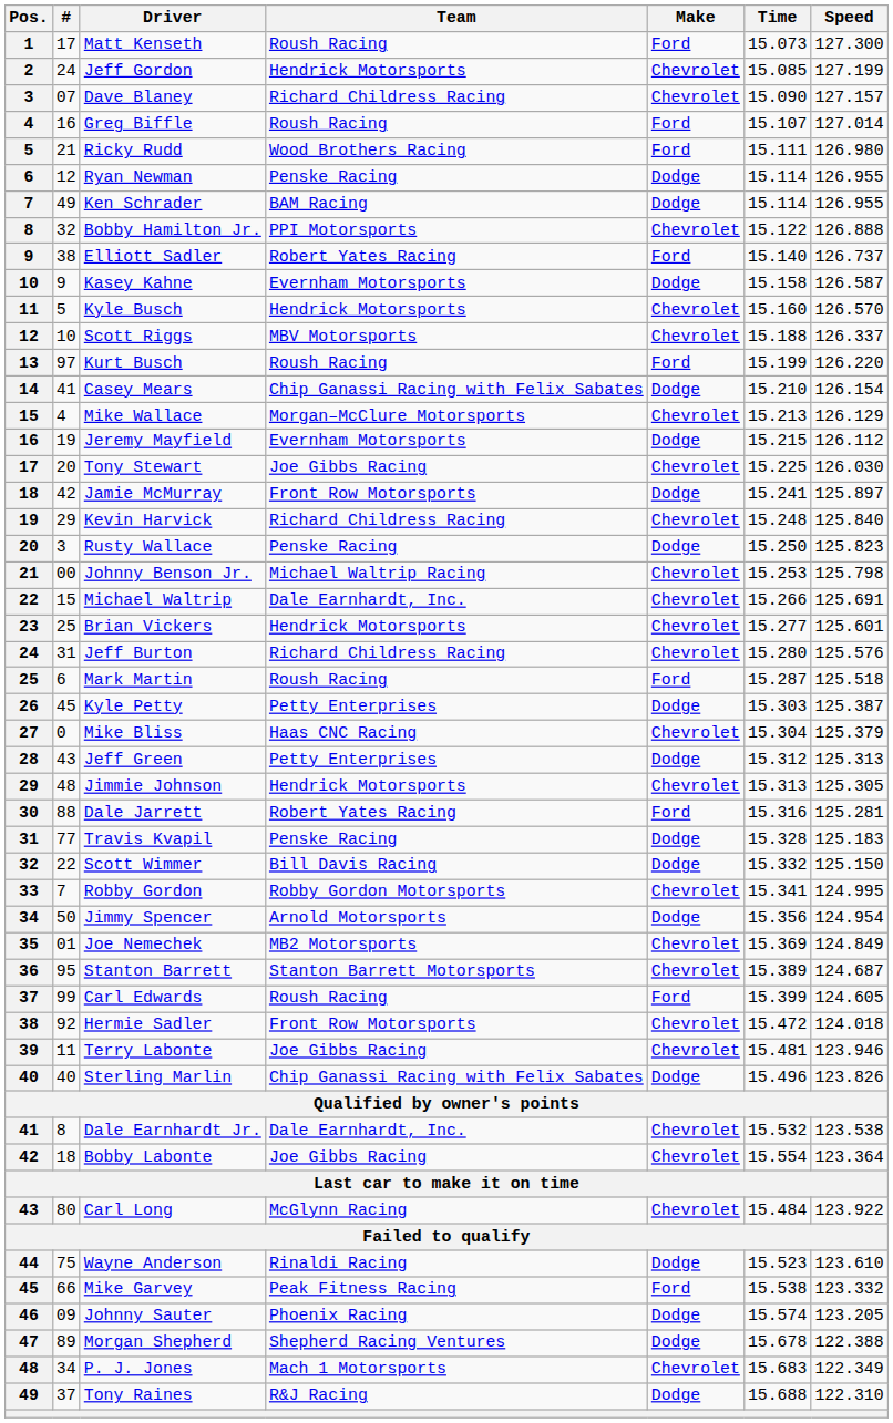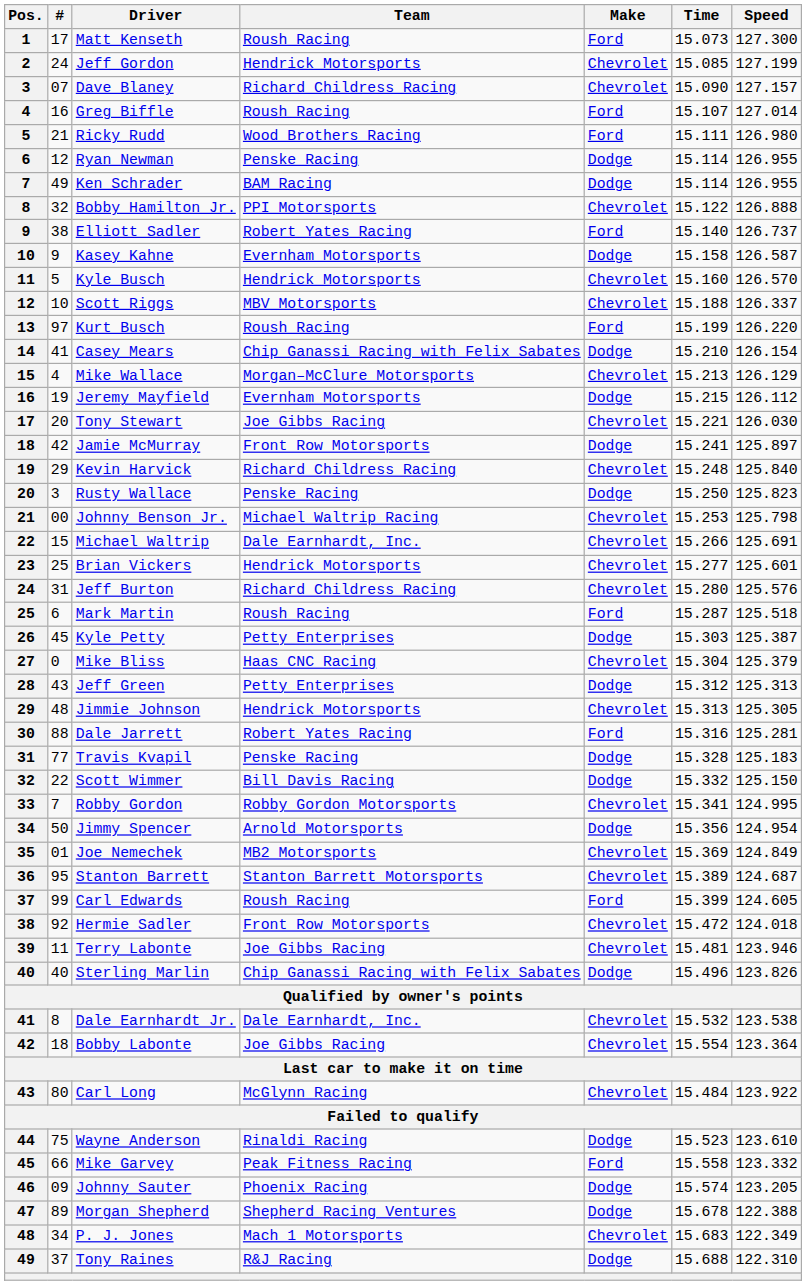 <table class="wikitable" style="font-size:95%">
 <tr>
 <th>Pos.</th>
 <th>#</th>
 <th>Driver</th>
 <th>Team</th>
 <th>Make</th>
 <th>Time</th>
 <th>Speed</th>
 </tr>
 <tr>
 <th>1</th>
 <td>17</td>
 <td><a href='#'>Matt Kenseth</a></td>
 <td><a href='#'>Roush Racing</a></td>
 <td><a href='#'>Ford</a></td>
 <td>15.073</td>
 <td>127.300</td>
 </tr>
 <tr>
 <th>2</th>
 <td>24</td>
 <td><a href='#'>Jeff Gordon</a></td>
 <td><a href='#'>Hendrick Motorsports</a></td>
 <td><a href='#'>Chevrolet</a></td>
 <td>15.085</td>
 <td>127.199</td>
 </tr>
 <tr>
 <th>3</th>
 <td>07</td>
 <td><a href='#'>Dave Blaney</a></td>
 <td><a href='#'>Richard Childress Racing</a></td>
 <td><a href='#'>Chevrolet</a></td>
 <td>15.090</td>
 <td>127.157</td>
 </tr>
 <tr>
 <th>4</th>
 <td>16</td>
 <td><a href='#'>Greg Biffle</a></td>
 <td><a href='#'>Roush Racing</a></td>
 <td><a href='#'>Ford</a></td>
 <td>15.107</td>
 <td>127.014</td>
 </tr>
 <tr>
 <th>5</th>
 <td>21</td>
 <td><a href='#'>Ricky Rudd</a></td>
 <td><a href='#'>Wood Brothers Racing</a></td>
 <td><a href='#'>Ford</a></td>
 <td>15.111</td>
 <td>126.980</td>
 </tr>
 <tr>
 <th>6</th>
 <td>12</td>
 <td><a href='#'>Ryan Newman</a></td>
 <td><a href='#'>Penske Racing</a></td>
 <td><a href='#'>Dodge</a></td>
 <td>15.114</td>
 <td>126.955</td>
 </tr>
 <tr>
 <th>7</th>
 <td>49</td>
 <td><a href='#'>Ken Schrader</a></td>
 <td><a href='#'>BAM Racing</a></td>
 <td><a href='#'>Dodge</a></td>
 <td>15.114</td>
 <td>126.955</td>
 </tr>
 <tr>
 <th>8</th>
 <td>32</td>
 <td><a href='#'>Bobby Hamilton Jr.</a></td>
 <td><a href='#'>PPI Motorsports</a></td>
 <td><a href='#'>Chevrolet</a></td>
 <td>15.122</td>
 <td>126.888</td>
 </tr>
 <tr>
 <th>9</th>
 <td>38</td>
 <td><a href='#'>Elliott Sadler</a></td>
 <td><a href='#'>Robert Yates Racing</a></td>
 <td><a href='#'>Ford</a></td>
 <td>15.140</td>
 <td>126.737</td>
 </tr>
 <tr>
 <th>10</th>
 <td>9</td>
 <td><a href='#'>Kasey Kahne</a></td>
 <td><a href='#'>Evernham Motorsports</a></td>
 <td><a href='#'>Dodge</a></td>
 <td>15.158</td>
 <td>126.587</td>
 </tr>
 <tr>
 <th>11</th>
 <td>5</td>
 <td><a href='#'>Kyle Busch</a></td>
 <td><a href='#'>Hendrick Motorsports</a></td>
 <td><a href='#'>Chevrolet</a></td>
 <td>15.160</td>
 <td>126.570</td>
 </tr>
 <tr>
 <th>12</th>
 <td>10</td>
 <td><a href='#'>Scott Riggs</a></td>
 <td><a href='#'>MBV Motorsports</a></td>
 <td><a href='#'>Chevrolet</a></td>
 <td>15.188</td>
 <td>126.337</td>
 </tr>
 <tr>
 <th>13</th>
 <td>97</td>
 <td><a href='#'>Kurt Busch</a></td>
 <td><a href='#'>Roush Racing</a></td>
 <td><a href='#'>Ford</a></td>
 <td>15.199</td>
 <td>126.220</td>
 </tr>
 <tr>
 <th>14</th>
 <td>41</td>
 <td><a href='#'>Casey Mears</a></td>
 <td><a href='#'>Chip Ganassi Racing with Felix Sabates</a></td>
 <td><a href='#'>Dodge</a></td>
 <td>15.210</td>
 <td>126.154</td>
 </tr>
 <tr>
 <th>15</th>
 <td>4</td>
 <td><a href='#'>Mike Wallace</a></td>
 <td><a href='#'>Morgan–McClure Motorsports</a></td>
 <td><a href='#'>Chevrolet</a></td>
 <td>15.213</td>
 <td>126.129</td>
 </tr>
 <tr>
 <th>16</th>
 <td>19</td>
 <td><a href='#'>Jeremy Mayfield</a></td>
 <td><a href='#'>Evernham Motorsports</a></td>
 <td><a href='#'>Dodge</a></td>
 <td>15.215</td>
 <td>126.112</td>
 </tr>
 <tr>
 <th>17</th>
 <td>20</td>
 <td><a href='#'>Tony Stewart</a></td>
 <td><a href='#'>Joe Gibbs Racing</a></td>
 <td><a href='#'>Chevrolet</a></td>
-<td>15.225</td>
+<td>15.221</td>
 <td>126.030</td>
 </tr>
 <tr>
 <th>18</th>
 <td>42</td>
 <td><a href='#'>Jamie McMurray</a></td>
 <td><a href='#'>Front Row Motorsports</a></td>
 <td><a href='#'>Dodge</a></td>
 <td>15.241</td>
 <td>125.897</td>
 </tr>
 <tr>
 <th>19</th>
 <td>29</td>
 <td><a href='#'>Kevin Harvick</a></td>
 <td><a href='#'>Richard Childress Racing</a></td>
 <td><a href='#'>Chevrolet</a></td>
 <td>15.248</td>
 <td>125.840</td>
 </tr>
 <tr>
 <th>20</th>
 <td>3</td>
 <td><a href='#'>Rusty Wallace</a></td>
 <td><a href='#'>Penske Racing</a></td>
 <td><a href='#'>Dodge</a></td>
 <td>15.250</td>
 <td>125.823</td>
 </tr>
 <tr>
 <th>21</th>
 <td>00</td>
 <td><a href='#'>Johnny Benson Jr.</a></td>
 <td><a href='#'>Michael Waltrip Racing</a></td>
 <td><a href='#'>Chevrolet</a></td>
 <td>15.253</td>
 <td>125.798</td>
 </tr>
 <tr>
 <th>22</th>
 <td>15</td>
 <td><a href='#'>Michael Waltrip</a></td>
 <td><a href='#'>Dale Earnhardt, Inc.</a></td>
 <td><a href='#'>Chevrolet</a></td>
 <td>15.266</td>
 <td>125.691</td>
 </tr>
 <tr>
 <th>23</th>
 <td>25</td>
 <td><a href='#'>Brian Vickers</a></td>
 <td><a href='#'>Hendrick Motorsports</a></td>
 <td><a href='#'>Chevrolet</a></td>
 <td>15.277</td>
 <td>125.601</td>
 </tr>
 <tr>
 <th>24</th>
 <td>31</td>
 <td><a href='#'>Jeff Burton</a></td>
 <td><a href='#'>Richard Childress Racing</a></td>
 <td><a href='#'>Chevrolet</a></td>
 <td>15.280</td>
 <td>125.576</td>
 </tr>
 <tr>
 <th>25</th>
 <td>6</td>
 <td><a href='#'>Mark Martin</a></td>
 <td><a href='#'>Roush Racing</a></td>
 <td><a href='#'>Ford</a></td>
 <td>15.287</td>
 <td>125.518</td>
 </tr>
 <tr>
 <th>26</th>
 <td>45</td>
 <td><a href='#'>Kyle Petty</a></td>
 <td><a href='#'>Petty Enterprises</a></td>
 <td><a href='#'>Dodge</a></td>
 <td>15.303</td>
 <td>125.387</td>
 </tr>
 <tr>
 <th>27</th>
 <td>0</td>
 <td><a href='#'>Mike Bliss</a></td>
 <td><a href='#'>Haas CNC Racing</a></td>
 <td><a href='#'>Chevrolet</a></td>
 <td>15.304</td>
 <td>125.379</td>
 </tr>
 <tr>
 <th>28</th>
 <td>43</td>
 <td><a href='#'>Jeff Green</a></td>
 <td><a href='#'>Petty Enterprises</a></td>
 <td><a href='#'>Dodge</a></td>
 <td>15.312</td>
 <td>125.313</td>
 </tr>
 <tr>
 <th>29</th>
 <td>48</td>
 <td><a href='#'>Jimmie Johnson</a></td>
 <td><a href='#'>Hendrick Motorsports</a></td>
 <td><a href='#'>Chevrolet</a></td>
 <td>15.313</td>
 <td>125.305</td>
 </tr>
 <tr>
 <th>30</th>
 <td>88</td>
 <td><a href='#'>Dale Jarrett</a></td>
 <td><a href='#'>Robert Yates Racing</a></td>
 <td><a href='#'>Ford</a></td>
 <td>15.316</td>
 <td>125.281</td>
 </tr>
 <tr>
 <th>31</th>
 <td>77</td>
 <td><a href='#'>Travis Kvapil</a></td>
 <td><a href='#'>Penske Racing</a></td>
 <td><a href='#'>Dodge</a></td>
 <td>15.328</td>
 <td>125.183</td>
 </tr>
 <tr>
 <th>32</th>
 <td>22</td>
 <td><a href='#'>Scott Wimmer</a></td>
 <td><a href='#'>Bill Davis Racing</a></td>
 <td><a href='#'>Dodge</a></td>
 <td>15.332</td>
 <td>125.150</td>
 </tr>
 <tr>
 <th>33</th>
 <td>7</td>
 <td><a href='#'>Robby Gordon</a></td>
 <td><a href='#'>Robby Gordon Motorsports</a></td>
 <td><a href='#'>Chevrolet</a></td>
 <td>15.341</td>
 <td>124.995</td>
 </tr>
 <tr>
 <th>34</th>
 <td>50</td>
 <td><a href='#'>Jimmy Spencer</a></td>
 <td><a href='#'>Arnold Motorsports</a></td>
 <td><a href='#'>Dodge</a></td>
 <td>15.356</td>
 <td>124.954</td>
 </tr>
 <tr>
 <th>35</th>
 <td>01</td>
 <td><a href='#'>Joe Nemechek</a></td>
 <td><a href='#'>MB2 Motorsports</a></td>
 <td><a href='#'>Chevrolet</a></td>
 <td>15.369</td>
 <td>124.849</td>
 </tr>
 <tr>
 <th>36</th>
 <td>95</td>
 <td><a href='#'>Stanton Barrett</a></td>
 <td><a href='#'>Stanton Barrett Motorsports</a></td>
 <td><a href='#'>Chevrolet</a></td>
 <td>15.389</td>
 <td>124.687</td>
 </tr>
 <tr>
 <th>37</th>
 <td>99</td>
 <td><a href='#'>Carl Edwards</a></td>
 <td><a href='#'>Roush Racing</a></td>
 <td><a href='#'>Ford</a></td>
 <td>15.399</td>
 <td>124.605</td>
 </tr>
 <tr>
 <th>38</th>
 <td>92</td>
 <td><a href='#'>Hermie Sadler</a></td>
 <td><a href='#'>Front Row Motorsports</a></td>
 <td><a href='#'>Chevrolet</a></td>
 <td>15.472</td>
 <td>124.018</td>
 </tr>
 <tr>
 <th>39</th>
 <td>11</td>
 <td><a href='#'>Terry Labonte</a></td>
 <td><a href='#'>Joe Gibbs Racing</a></td>
 <td><a href='#'>Chevrolet</a></td>
 <td>15.481</td>
 <td>123.946</td>
 </tr>
 <tr>
 <th>40</th>
 <td>40</td>
 <td><a href='#'>Sterling Marlin</a></td>
 <td><a href='#'>Chip Ganassi Racing with Felix Sabates</a></td>
 <td><a href='#'>Dodge</a></td>
 <td>15.496</td>
 <td>123.826</td>
 </tr>
 <tr>
 <th colspan="7">Qualified by owner's points</th>
 </tr>
 <tr>
 <th>41</th>
 <td>8</td>
 <td><a href='#'>Dale Earnhardt Jr.</a></td>
 <td><a href='#'>Dale Earnhardt, Inc.</a></td>
 <td><a href='#'>Chevrolet</a></td>
 <td>15.532</td>
 <td>123.538</td>
 </tr>
 <tr>
 <th>42</th>
 <td>18</td>
 <td><a href='#'>Bobby Labonte</a></td>
 <td><a href='#'>Joe Gibbs Racing</a></td>
 <td><a href='#'>Chevrolet</a></td>
 <td>15.554</td>
 <td>123.364</td>
 </tr>
 <tr>
 <th colspan="7">Last car to make it on time</th>
 </tr>
 <tr>
 <th>43</th>
 <td>80</td>
 <td><a href='#'>Carl Long</a></td>
 <td><a href='#'>McGlynn Racing</a></td>
 <td><a href='#'>Chevrolet</a></td>
 <td>15.484</td>
 <td>123.922</td>
 </tr>
 <tr>
 <th colspan="7">Failed to qualify</th>
 </tr>
 <tr>
 <th>44</th>
 <td>75</td>
 <td><a href='#'>Wayne Anderson</a></td>
 <td><a href='#'>Rinaldi Racing</a></td>
 <td><a href='#'>Dodge</a></td>
 <td>15.523</td>
 <td>123.610</td>
 </tr>
 <tr>
 <th>45</th>
 <td>66</td>
 <td><a href='#'>Mike Garvey</a></td>
 <td><a href='#'>Peak Fitness Racing</a></td>
 <td><a href='#'>Ford</a></td>
-<td>15.538</td>
+<td>15.558</td>
 <td>123.332</td>
 </tr>
 <tr>
 <th>46</th>
 <td>09</td>
 <td><a href='#'>Johnny Sauter</a></td>
 <td><a href='#'>Phoenix Racing</a></td>
 <td><a href='#'>Dodge</a></td>
 <td>15.574</td>
 <td>123.205</td>
 </tr>
 <tr>
 <th>47</th>
 <td>89</td>
 <td><a href='#'>Morgan Shepherd</a></td>
 <td><a href='#'>Shepherd Racing Ventures</a></td>
 <td><a href='#'>Dodge</a></td>
 <td>15.678</td>
 <td>122.388</td>
 </tr>
 <tr>
 <th>48</th>
 <td>34</td>
 <td><a href='#'>P. J. Jones</a></td>
 <td><a href='#'>Mach 1 Motorsports</a></td>
 <td><a href='#'>Chevrolet</a></td>
 <td>15.683</td>
 <td>122.349</td>
 </tr>
 <tr>
 <th>49</th>
 <td>37</td>
 <td><a href='#'>Tony Raines</a></td>
 <td><a href='#'>R&J Racing</a></td>
 <td><a href='#'>Dodge</a></td>
 <td>15.688</td>
 <td>122.310</td>
 </tr>
 <tr>
 <th colspan="7"></th>
 </tr>
 </table>
